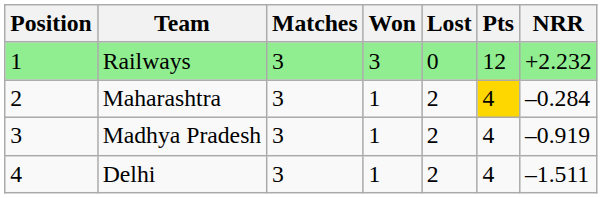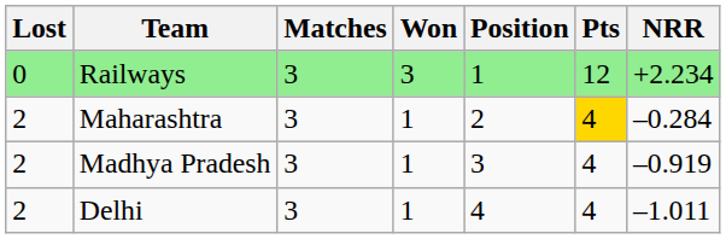 <table class="wikitable">
 <tr>
-<th>Position</th>
+<th>Lost</th>
 <th>Team</th>
 <th>Matches</th>
 <th>Won</th>
-<th>Lost</th>
+<th>Position</th>
 <th>Pts</th>
 <th>NRR</th>
 </tr>
 <tr style="background-color:lightgreen">
-<td>1</td>
+<td>0</td>
 <td>Railways</td>
 <td>3</td>
 <td>3</td>
-<td>0</td>
+<td>1</td>
 <td>12</td>
-<td>+2.232</td>
+<td>+2.234</td>
 </tr>
 <tr>
 <td>2</td>
 <td>Maharashtra</td>
 <td>3</td>
 <td>1</td>
 <td>2</td>
 <td style="background: gold;">4</td>
 <td>–0.284</td>
 </tr>
 <tr>
-<td>3</td>
+<td>2</td>
 <td>Madhya Pradesh</td>
 <td>3</td>
 <td>1</td>
-<td>2</td>
+<td>3</td>
 <td>4</td>
 <td>–0.919</td>
 </tr>
 <tr>
-<td>4</td>
+<td>2</td>
 <td>Delhi</td>
 <td>3</td>
 <td>1</td>
-<td>2</td>
 <td>4</td>
-<td>–1.511</td>
+<td>4</td>
+<td>–1.011</td>
 </tr>
 </table>
